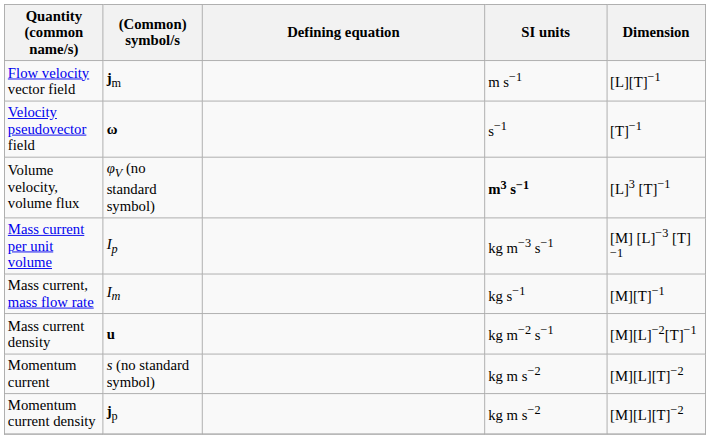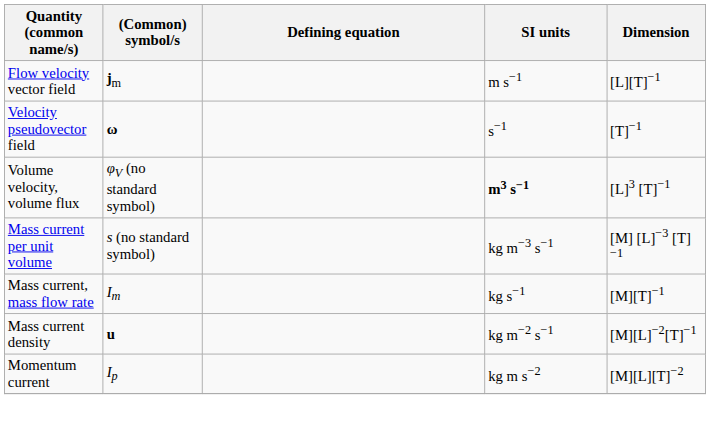 <table class="wikitable">
 <tr>
 <th scope="col" width="100">Quantity (common name/s)</th>
 <th scope="col" width="100">(Common) symbol/s</th>
 <th scope="col" width="300">Defining equation</th>
 <th scope="col" width="125">SI units</th>
 <th scope="col" width="100">Dimension</th>
 </tr>
 <tr>
 <td><a href='#'>Flow velocity</a> vector field</td>
 <td><strong>j</strong><sub>m</sub></td>
 <td></td>
 <td>m s<sup>−1</sup></td>
 <td>[L][T]<sup>−1</sup></td>
 </tr>
 <tr>
 <td><a href='#'>Velocity</a> <a href='#'>pseudovector</a> field</td>
 <td><strong>ω</strong></td>
 <td></td>
 <td>s<sup>−1</sup></td>
 <td>[T]<sup>−1</sup></td>
 </tr>
 <tr>
 <td>Volume velocity, volume flux</td>
 <td><em>φ<sub>V</sub></em> (no standard symbol)</td>
 <td></td>
 <td><strong>m<sup>3</sup> s<sup>−1</sup></strong></td>
 <td>[L]<sup>3</sup> [T]<sup>−1</sup></td>
 </tr>
 <tr>
 <td><a href='#'>Mass current per unit volume</a></td>
-<td><em>I<sub>p</sub></em></td>
+<td><em>s</em> (no standard symbol)</td>
 <td></td>
 <td>kg m<sup>−3</sup> s<sup>−1</sup></td>
 <td>[M] [L]<sup>−3</sup> [T]<sup>−1</sup></td>
 </tr>
 <tr>
 <td>Mass current, <a href='#'>mass flow rate</a></td>
 <td><em>I<sub>m</sub></em></td>
 <td></td>
 <td>kg s<sup>−1</sup></td>
 <td>[M][T]<sup>−1</sup></td>
 </tr>
 <tr>
 <td>Mass current density</td>
 <td><strong>u</strong></td>
 <td></td>
 <td>kg m<sup>−2</sup> s<sup>−1</sup></td>
 <td>[M][L]<sup>−2</sup>[T]<sup>−1</sup></td>
 </tr>
 <tr>
 <td>Momentum current</td>
-<td><em>s</em> (no standard symbol)</td>
-<td></td>
-<td>kg m s<sup>−2</sup></td>
-<td>[M][L][T]<sup>−2</sup></td>
-</tr>
-<tr>
-<td>Momentum current density</td>
-<td><strong>j</strong><sub>p</sub></td>
+<td><em>I<sub>p</sub></em></td>
 <td></td>
 <td>kg m s<sup>−2</sup></td>
 <td>[M][L][T]<sup>−2</sup></td>
 </tr>
 <tr>
 </tr>
 </table>
